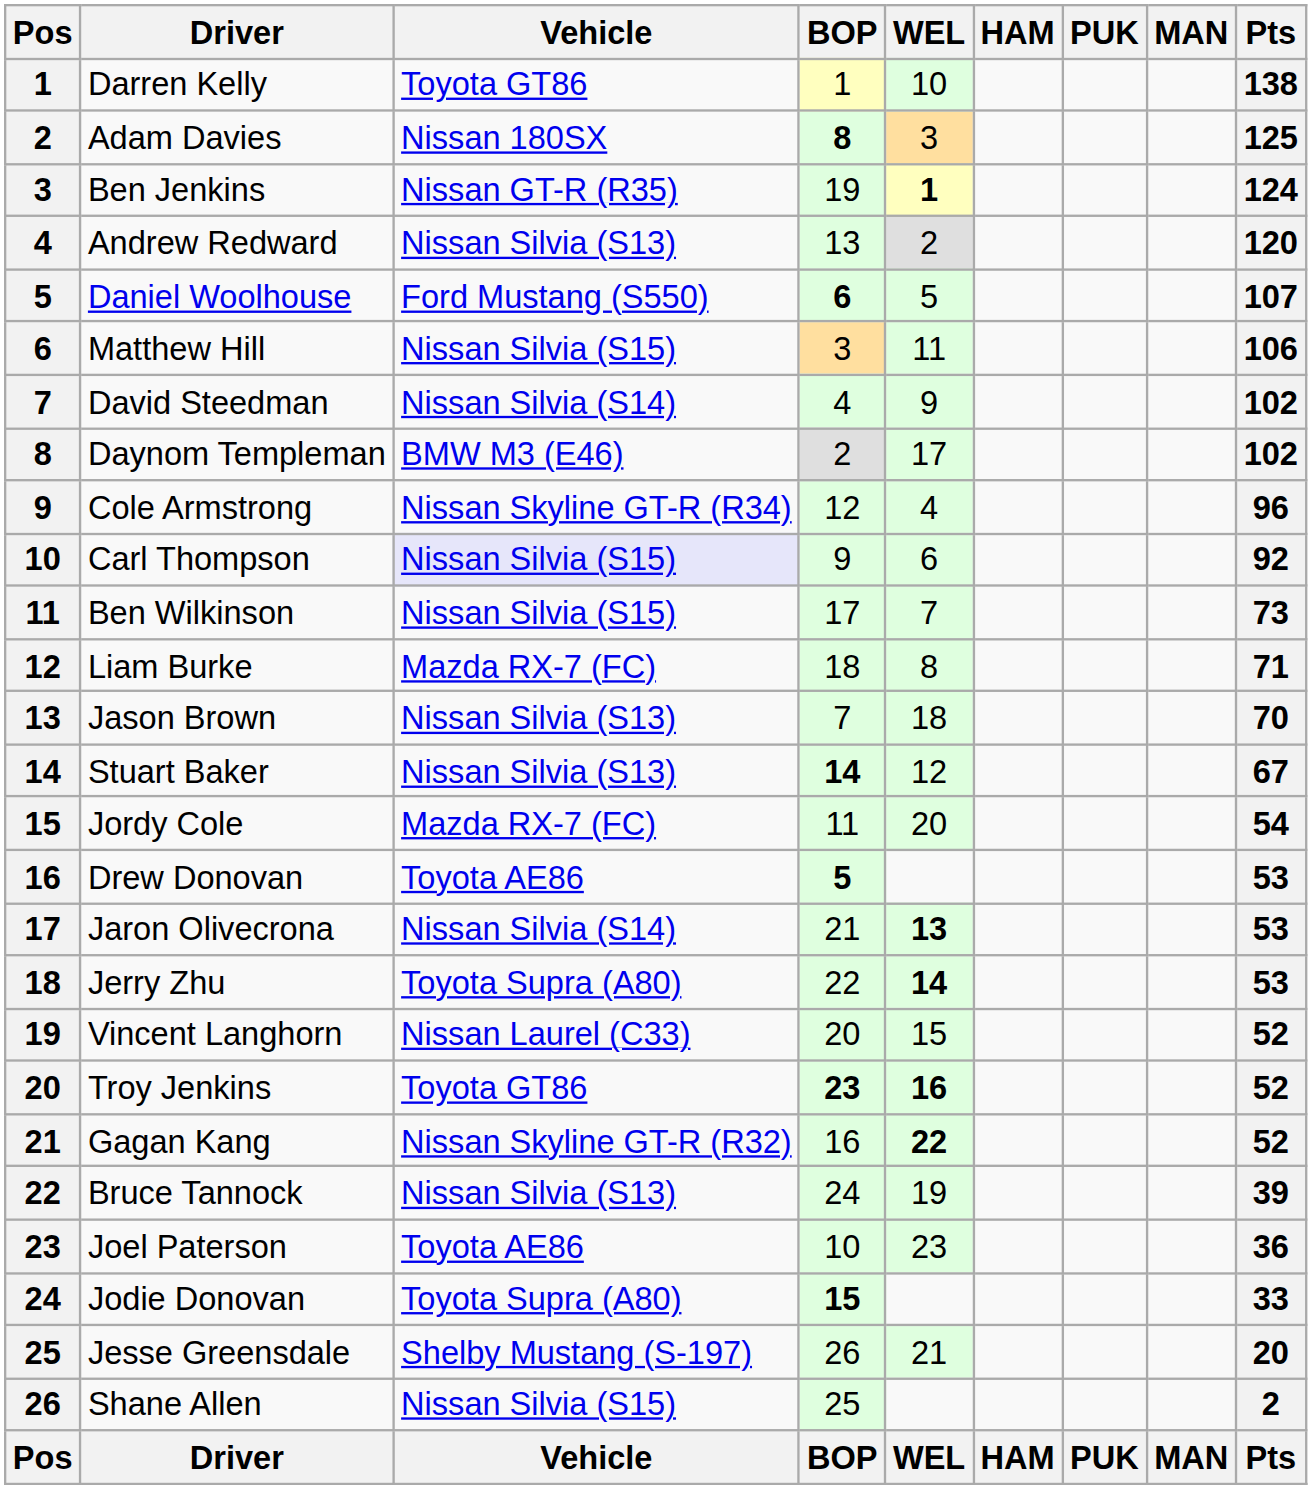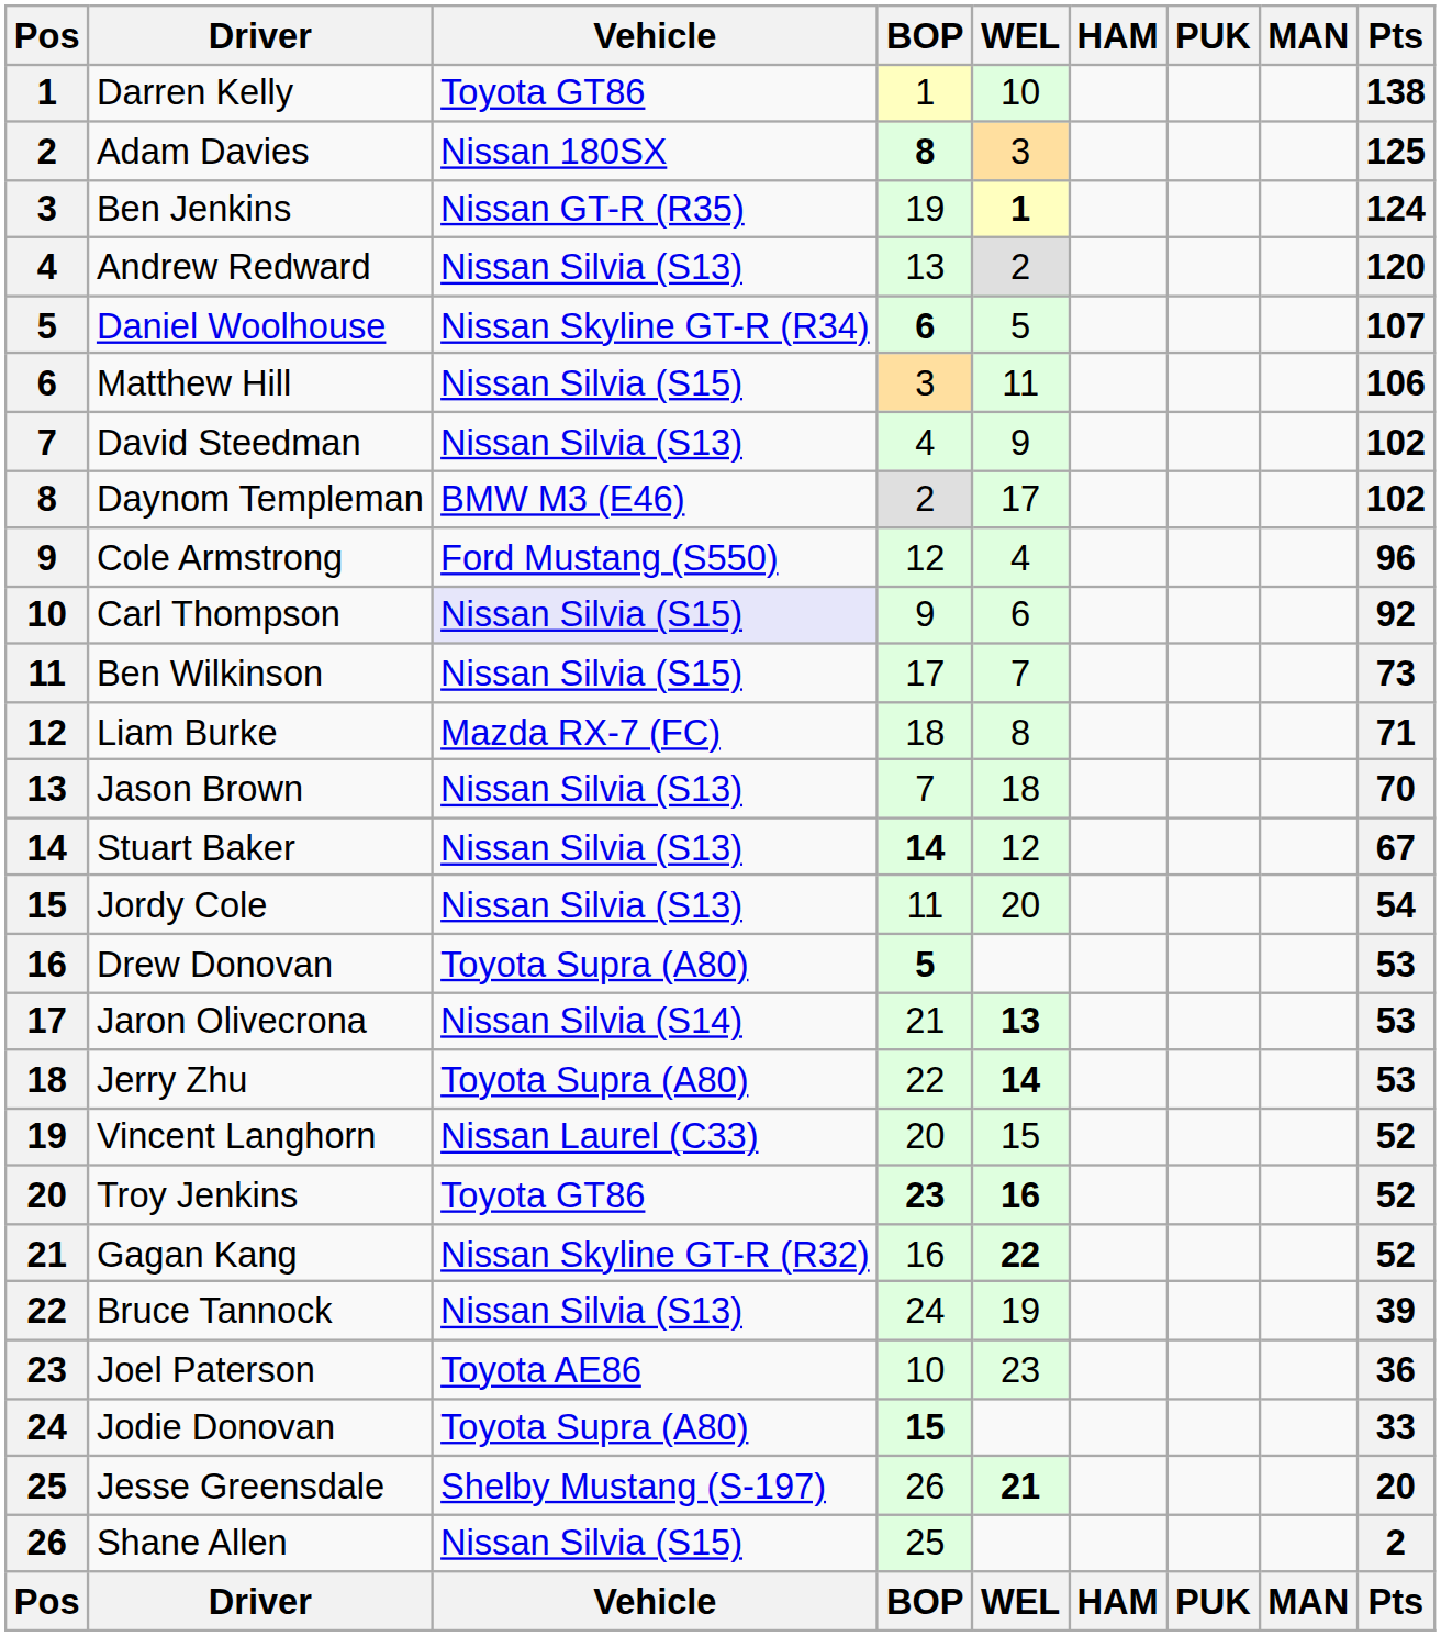 <table class="wikitable" style="font-size: 87%;">
 <tr>
 <th>Pos</th>
 <th>Driver</th>
 <th>Vehicle</th>
 <th>BOP</th>
 <th>WEL</th>
 <th>HAM</th>
 <th>PUK</th>
 <th>MAN</th>
 <th>Pts</th>
 </tr>
 <tr>
 <th>1</th>
 <td> Darren Kelly</td>
 <td><a href='#'>Toyota GT86</a></td>
 <td style="background:#FFFFBF;" align="center">1</td>
 <td style="background:#DFFFDF;" align="center">10</td>
 <td></td>
 <td></td>
 <td></td>
 <th>138</th>
 </tr>
 <tr>
 <th>2</th>
 <td> Adam Davies</td>
 <td><a href='#'>Nissan 180SX</a></td>
 <td style="background:#DFFFDF;" align="center"><strong>8</strong></td>
 <td style="background:#FFDF9F;" align="center">3</td>
 <td></td>
 <td></td>
 <td></td>
 <th>125</th>
 </tr>
 <tr>
 <th>3</th>
 <td> Ben Jenkins</td>
 <td><a href='#'>Nissan GT-R (R35)</a></td>
 <td style="background:#DFFFDF;" align="center">19</td>
 <td style="background:#FFFFBF;" align="center"><strong>1</strong></td>
 <td></td>
 <td></td>
 <td></td>
 <th>124</th>
 </tr>
 <tr>
 <th>4</th>
 <td> Andrew Redward</td>
 <td><a href='#'>Nissan Silvia (S13)</a></td>
 <td style="background:#DFFFDF;" align="center">13</td>
 <td style="background:#DFDFDF;" align="center">2</td>
 <td></td>
 <td></td>
 <td></td>
 <th>120</th>
 </tr>
 <tr>
 <th>5</th>
 <td> <a href='#'>Daniel Woolhouse</a></td>
-<td><a href='#'>Ford Mustang (S550)</a></td>
+<td><a href='#'>Nissan Skyline GT-R (R34)</a></td>
 <td style="background:#DFFFDF;" align="center"><strong>6</strong></td>
 <td style="background:#DFFFDF;" align="center">5</td>
 <td></td>
 <td></td>
 <td></td>
 <th>107</th>
 </tr>
 <tr>
 <th>6</th>
 <td> Matthew Hill</td>
 <td><a href='#'>Nissan Silvia (S15)</a></td>
 <td style="background:#FFDF9F;" align="center">3</td>
 <td style="background:#DFFFDF;" align="center">11</td>
 <td></td>
 <td></td>
 <td></td>
 <th>106</th>
 </tr>
 <tr>
 <th>7</th>
 <td> David Steedman</td>
-<td><a href='#'>Nissan Silvia (S14)</a></td>
+<td><a href='#'>Nissan Silvia (S13)</a></td>
 <td style="background:#DFFFDF;" align="center">4</td>
 <td style="background:#DFFFDF;" align="center">9</td>
 <td></td>
 <td></td>
 <td></td>
 <th>102</th>
 </tr>
 <tr>
 <th>8</th>
 <td> Daynom Templeman</td>
 <td><a href='#'>BMW M3 (E46)</a></td>
 <td style="background:#DFDFDF;" align="center">2</td>
 <td style="background:#DFFFDF;" align="center">17</td>
 <td></td>
 <td></td>
 <td></td>
 <th>102</th>
 </tr>
 <tr>
 <th>9</th>
 <td> Cole Armstrong</td>
-<td><a href='#'>Nissan Skyline GT-R (R34)</a></td>
+<td><a href='#'>Ford Mustang (S550)</a></td>
 <td style="background:#DFFFDF;" align="center">12</td>
 <td style="background:#DFFFDF;" align="center">4</td>
 <td></td>
 <td></td>
 <td></td>
 <th>96</th>
 </tr>
 <tr>
 <th>10</th>
 <td> Carl Thompson</td>
 <td style="background: lavender;"><a href='#'>Nissan Silvia (S15)</a></td>
 <td style="background:#DFFFDF;" align="center">9</td>
 <td style="background:#DFFFDF;" align="center">6</td>
 <td></td>
 <td></td>
 <td></td>
 <th>92</th>
 </tr>
 <tr>
 <th>11</th>
 <td> Ben Wilkinson</td>
 <td><a href='#'>Nissan Silvia (S15)</a></td>
 <td style="background:#DFFFDF;" align="center">17</td>
 <td style="background:#DFFFDF;" align="center">7</td>
 <td></td>
 <td></td>
 <td></td>
 <th>73</th>
 </tr>
 <tr>
 <th>12</th>
 <td> Liam Burke</td>
 <td><a href='#'>Mazda RX-7 (FC)</a></td>
 <td style="background:#DFFFDF;" align="center">18</td>
 <td style="background:#DFFFDF;" align="center">8</td>
 <td></td>
 <td></td>
 <td></td>
 <th>71</th>
 </tr>
 <tr>
 <th>13</th>
 <td> Jason Brown</td>
 <td><a href='#'>Nissan Silvia (S13)</a></td>
 <td style="background:#DFFFDF;" align="center">7</td>
 <td style="background:#DFFFDF;" align="center">18</td>
 <td></td>
 <td></td>
 <td></td>
 <th>70</th>
 </tr>
 <tr>
 <th>14</th>
 <td> Stuart Baker</td>
 <td><a href='#'>Nissan Silvia (S13)</a></td>
 <td style="background:#DFFFDF;" align="center"><strong>14</strong></td>
 <td style="background:#DFFFDF;" align="center">12</td>
 <td></td>
 <td></td>
 <td></td>
 <th>67</th>
 </tr>
 <tr>
 <th>15</th>
 <td> Jordy Cole</td>
-<td><a href='#'>Mazda RX-7 (FC)</a></td>
+<td><a href='#'>Nissan Silvia (S13)</a></td>
 <td style="background:#DFFFDF;" align="center">11</td>
 <td style="background:#DFFFDF;" align="center">20</td>
 <td></td>
 <td></td>
 <td></td>
 <th>54</th>
 </tr>
 <tr>
 <th>16</th>
 <td> Drew Donovan</td>
-<td><a href='#'>Toyota AE86</a></td>
+<td><a href='#'>Toyota Supra (A80)</a></td>
 <td style="background:#DFFFDF;" align="center"><strong>5</strong></td>
 <td></td>
 <td></td>
 <td></td>
 <td></td>
 <th>53</th>
 </tr>
 <tr>
 <th>17</th>
 <td> Jaron Olivecrona</td>
 <td><a href='#'>Nissan Silvia (S14)</a></td>
 <td style="background:#DFFFDF;" align="center">21</td>
 <td style="background:#DFFFDF;" align="center"><strong>13</strong></td>
 <td></td>
 <td></td>
 <td></td>
 <th>53</th>
 </tr>
 <tr>
 <th>18</th>
 <td> Jerry Zhu</td>
 <td><a href='#'>Toyota Supra (A80)</a></td>
 <td style="background:#DFFFDF;" align="center">22</td>
 <td style="background:#DFFFDF;" align="center"><strong>14</strong></td>
 <td></td>
 <td></td>
 <td></td>
 <th>53</th>
 </tr>
 <tr>
 <th>19</th>
 <td> Vincent Langhorn</td>
 <td><a href='#'>Nissan Laurel (C33)</a></td>
 <td style="background:#DFFFDF;" align="center">20</td>
 <td style="background:#DFFFDF;" align="center">15</td>
 <td></td>
 <td></td>
 <td></td>
 <th>52</th>
 </tr>
 <tr>
 <th>20</th>
 <td> Troy Jenkins</td>
 <td><a href='#'>Toyota GT86</a></td>
 <td style="background:#DFFFDF;" align="center"><strong>23</strong></td>
 <td style="background:#DFFFDF;" align="center"><strong>16</strong></td>
 <td></td>
 <td></td>
 <td></td>
 <th>52</th>
 </tr>
 <tr>
 <th>21</th>
 <td> Gagan Kang</td>
 <td><a href='#'>Nissan Skyline GT-R (R32)</a></td>
 <td style="background:#DFFFDF;" align="center">16</td>
 <td style="background:#DFFFDF;" align="center"><strong>22</strong></td>
 <td></td>
 <td></td>
 <td></td>
 <th>52</th>
 </tr>
 <tr>
 <th>22</th>
 <td> Bruce Tannock</td>
 <td><a href='#'>Nissan Silvia (S13)</a></td>
 <td style="background:#DFFFDF;" align="center">24</td>
 <td style="background:#DFFFDF;" align="center">19</td>
 <td></td>
 <td></td>
 <td></td>
 <th>39</th>
 </tr>
 <tr>
 <th>23</th>
 <td> Joel Paterson</td>
 <td><a href='#'>Toyota AE86</a></td>
 <td style="background:#DFFFDF;" align="center">10</td>
 <td style="background:#DFFFDF;" align="center">23</td>
 <td></td>
 <td></td>
 <td></td>
 <th>36</th>
 </tr>
 <tr>
 <th>24</th>
 <td> Jodie Donovan</td>
 <td><a href='#'>Toyota Supra (A80)</a></td>
 <td style="background:#DFFFDF;" align="center"><strong>15</strong></td>
 <td></td>
 <td></td>
 <td></td>
 <td></td>
 <th>33</th>
 </tr>
 <tr>
 <th>25</th>
 <td> Jesse Greensdale</td>
 <td><a href='#'>Shelby Mustang (S-197)</a></td>
 <td style="background:#DFFFDF;" align="center">26</td>
-<td style="background:#DFFFDF;" align="center">21</td>
+<td style="background:#DFFFDF;" align="center"><strong>21</strong></td>
 <td></td>
 <td></td>
 <td></td>
 <th>20</th>
 </tr>
 <tr>
 <th>26</th>
 <td> Shane Allen</td>
 <td><a href='#'>Nissan Silvia (S15)</a></td>
 <td style="background:#DFFFDF;" align="center">25</td>
 <td></td>
 <td></td>
 <td></td>
 <td></td>
 <th>2</th>
 </tr>
 <tr>
 <th>Pos</th>
 <th>Driver</th>
 <th>Vehicle</th>
 <th>BOP</th>
 <th>WEL</th>
 <th>HAM</th>
 <th>PUK</th>
 <th>MAN</th>
 <th>Pts</th>
 </tr>
 <tr>
 </tr>
 </table>
